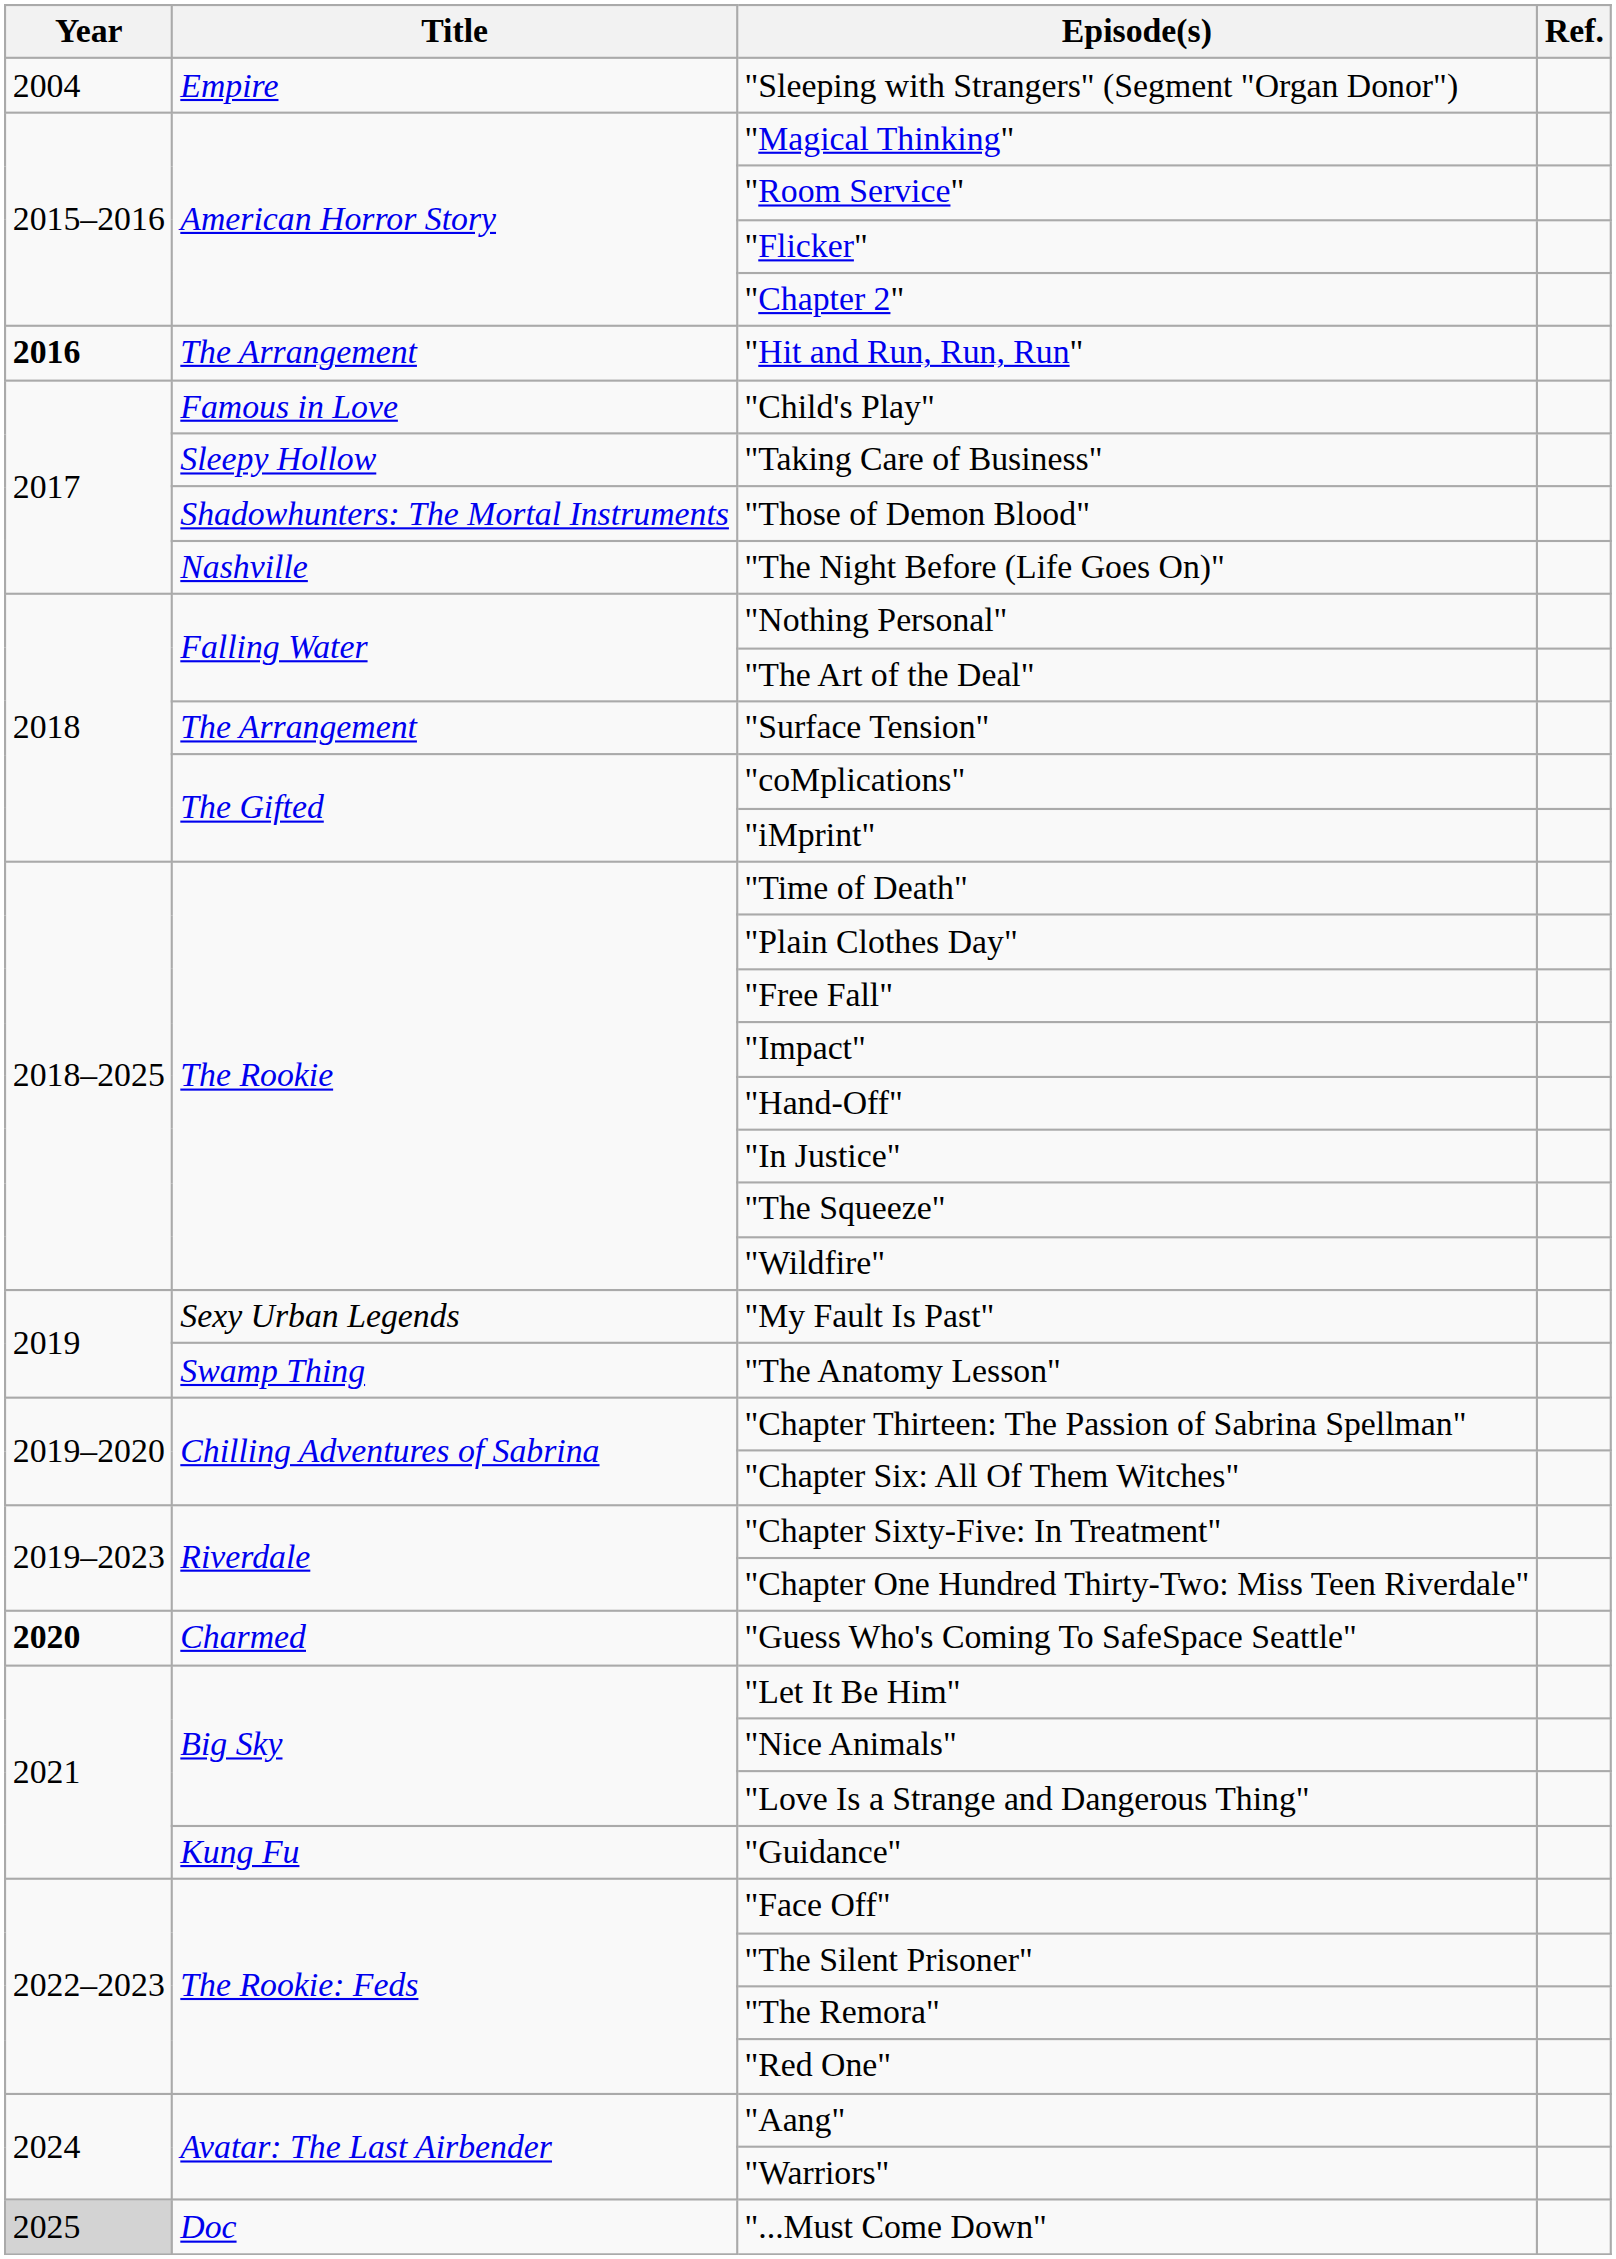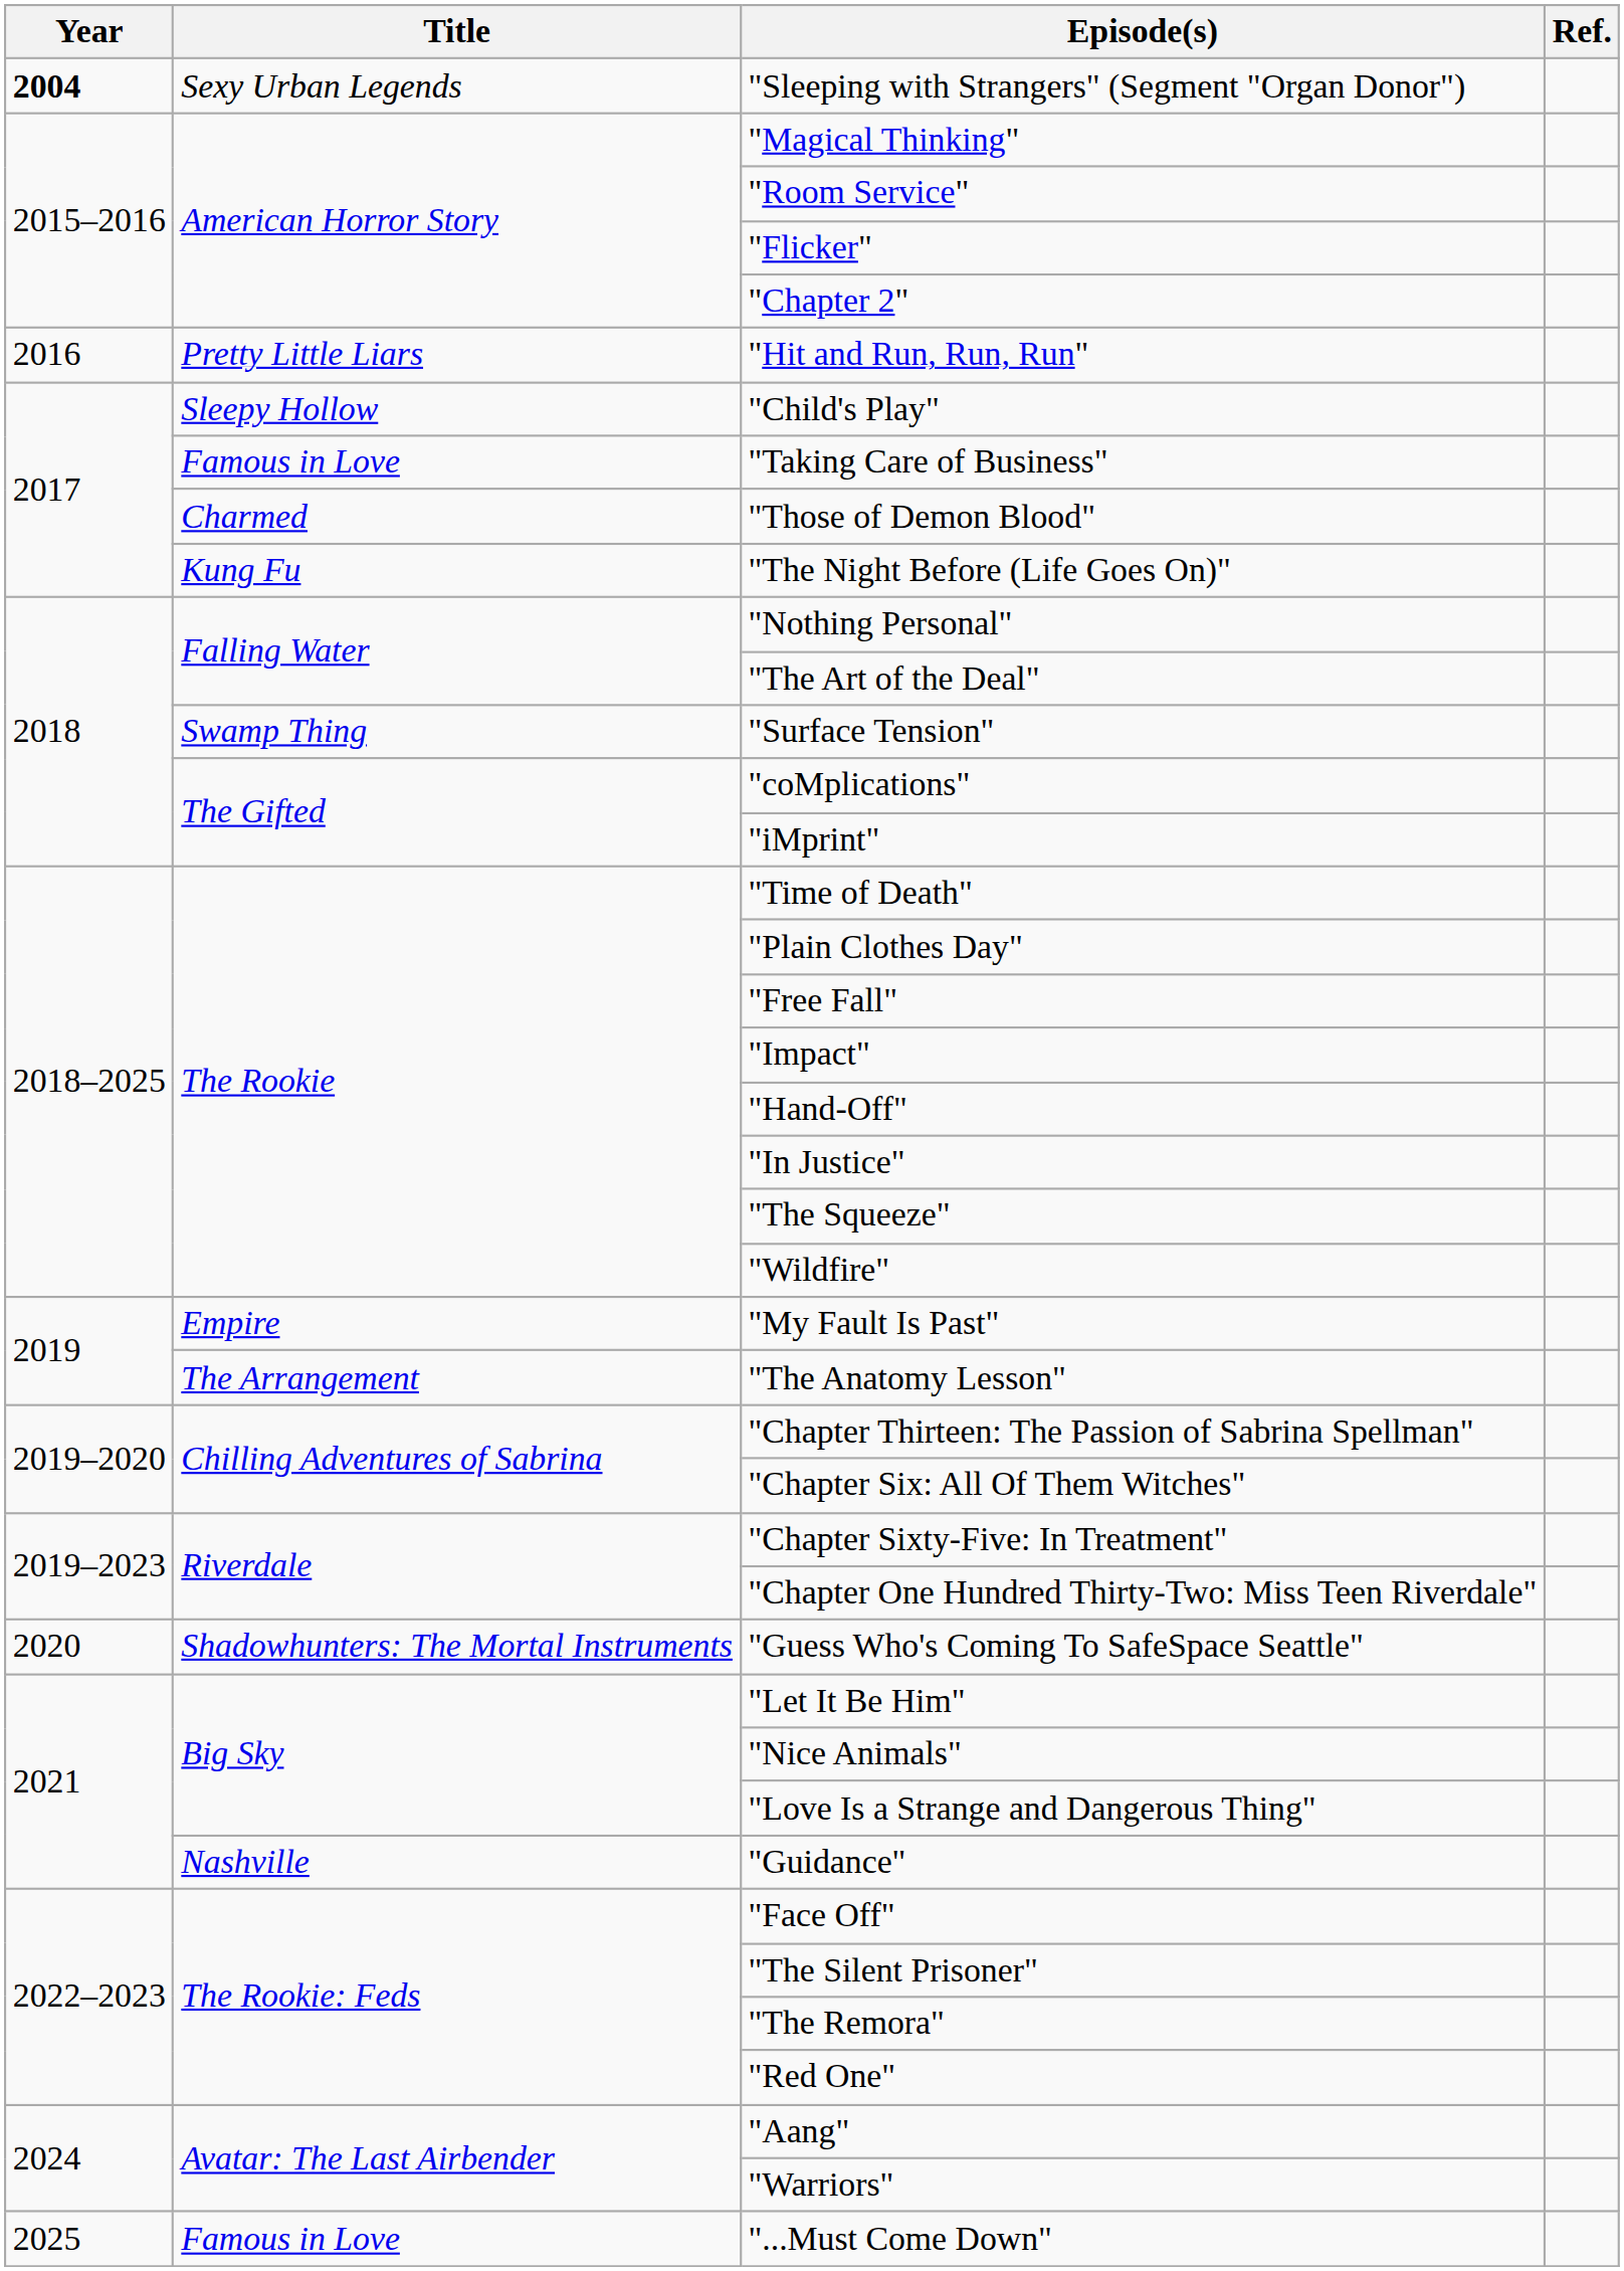 <table class="wikitable">
 <tr>
 <th>Year</th>
 <th>Title</th>
 <th>Episode(s)</th>
 <th>Ref.</th>
 </tr>
 <tr>
-<td>2004</td>
-<td><em><a href='#'>Empire</a></em></td>
+<td><strong>2004</strong></td>
+<td><em>Sexy Urban Legends</em></td>
 <td>"Sleeping with Strangers" (Segment "Organ Donor")</td>
 <td></td>
 </tr>
 <tr>
 <td rowspan=4>2015–2016</td>
 <td rowspan=4><em><a href='#'>American Horror Story</a></em></td>
 <td>"<a href='#'>Magical Thinking</a>"</td>
 <td></td>
 </tr>
 <tr>
 <td>"<a href='#'>Room Service</a>"</td>
 <td></td>
 </tr>
 <tr>
 <td>"<a href='#'>Flicker</a>"</td>
 <td></td>
 </tr>
 <tr>
 <td>"<a href='#'>Chapter 2</a>"</td>
 <td></td>
 </tr>
 <tr>
-<td><strong>2016</strong></td>
-<td><em><a href='#'>The Arrangement</a></em></td>
+<td>2016</td>
+<td><em><a href='#'>Pretty Little Liars</a></em></td>
 <td>"<a href='#'>Hit and Run, Run, Run</a>"</td>
 <td></td>
 </tr>
 <tr>
 <td rowspan=4>2017</td>
-<td><em><a href='#'>Famous in Love</a></em></td>
+<td><em><a href='#'>Sleepy Hollow</a></em></td>
 <td>"Child's Play"</td>
 <td></td>
 </tr>
 <tr>
-<td><em><a href='#'>Sleepy Hollow</a></em></td>
+<td><em><a href='#'>Famous in Love</a></em></td>
 <td>"Taking Care of Business"</td>
 <td></td>
 </tr>
 <tr>
-<td><em><a href='#'>Shadowhunters: The Mortal Instruments</a></em></td>
+<td><em><a href='#'>Charmed</a></em></td>
 <td>"Those of Demon Blood"</td>
 <td></td>
 </tr>
 <tr>
-<td><em><a href='#'>Nashville</a></em></td>
+<td><em><a href='#'>Kung Fu</a></em></td>
 <td>"The Night Before (Life Goes On)"</td>
 <td></td>
 </tr>
 <tr>
 <td rowspan=5>2018</td>
 <td rowspan=2><em><a href='#'>Falling Water</a></em></td>
 <td>"Nothing Personal"</td>
 <td></td>
 </tr>
 <tr>
 <td>"The Art of the Deal"</td>
 <td></td>
 </tr>
 <tr>
-<td><em><a href='#'>The Arrangement</a></em></td>
+<td><em><a href='#'>Swamp Thing</a></em></td>
 <td>"Surface Tension"</td>
 <td></td>
 </tr>
 <tr>
 <td rowspan=2><em><a href='#'>The Gifted</a></em></td>
 <td>"coMplications"</td>
 <td></td>
 </tr>
 <tr>
 <td>"iMprint"</td>
 <td></td>
 </tr>
 <tr>
 <td rowspan=8>2018–2025</td>
 <td rowspan=8><em><a href='#'>The Rookie</a></em></td>
 <td>"Time of Death"</td>
 <td></td>
 </tr>
 <tr>
 <td>"Plain Clothes Day"</td>
 <td></td>
 </tr>
 <tr>
 <td>"Free Fall"</td>
 <td></td>
 </tr>
 <tr>
 <td>"Impact"</td>
 <td></td>
 </tr>
 <tr>
 <td>"Hand-Off"</td>
 <td></td>
 </tr>
 <tr>
 <td>"In Justice"</td>
 <td></td>
 </tr>
 <tr>
 <td>"The Squeeze"</td>
 <td></td>
 </tr>
 <tr>
 <td>"Wildfire"</td>
 <td></td>
 </tr>
 <tr>
 <td rowspan=2>2019</td>
-<td><em>Sexy Urban Legends</em></td>
+<td><em><a href='#'>Empire</a></em></td>
 <td>"My Fault Is Past"</td>
 <td></td>
 </tr>
 <tr>
-<td><em><a href='#'>Swamp Thing</a></em></td>
+<td><em><a href='#'>The Arrangement</a></em></td>
 <td>"The Anatomy Lesson"</td>
 <td></td>
 </tr>
 <tr>
 <td rowspan=2>2019–2020</td>
 <td rowspan=2><em><a href='#'>Chilling Adventures of Sabrina</a></em></td>
 <td>"Chapter Thirteen: The Passion of Sabrina Spellman"</td>
 <td></td>
 </tr>
 <tr>
 <td>"Chapter Six: All Of Them Witches"</td>
 <td></td>
 </tr>
 <tr>
 <td rowspan=2>2019–2023</td>
 <td rowspan=2><em><a href='#'>Riverdale</a></em></td>
 <td>"Chapter Sixty-Five: In Treatment"</td>
 <td></td>
 </tr>
 <tr>
 <td>"Chapter One Hundred Thirty-Two: Miss Teen Riverdale"</td>
 <td></td>
 </tr>
 <tr>
-<td><strong>2020</strong></td>
-<td><em><a href='#'>Charmed</a></em></td>
+<td>2020</td>
+<td><em><a href='#'>Shadowhunters: The Mortal Instruments</a></em></td>
 <td>"Guess Who's Coming To SafeSpace Seattle"</td>
 <td></td>
 </tr>
 <tr>
 <td rowspan=4>2021</td>
 <td rowspan=3><em><a href='#'>Big Sky</a></em></td>
 <td>"Let It Be Him"</td>
 <td></td>
 </tr>
 <tr>
 <td>"Nice Animals"</td>
 <td></td>
 </tr>
 <tr>
 <td>"Love Is a Strange and Dangerous Thing"</td>
 <td></td>
 </tr>
 <tr>
-<td><em><a href='#'>Kung Fu</a></em></td>
+<td><em><a href='#'>Nashville</a></em></td>
 <td>"Guidance"</td>
 <td></td>
 </tr>
 <tr>
 <td rowspan=4>2022–2023</td>
 <td rowspan=4><em><a href='#'>The Rookie: Feds</a></em></td>
 <td>"Face Off"</td>
 <td></td>
 </tr>
 <tr>
 <td>"The Silent Prisoner"</td>
 <td></td>
 </tr>
 <tr>
 <td>"The Remora"</td>
 <td></td>
 </tr>
 <tr>
 <td>"Red One"</td>
 <td></td>
 </tr>
 <tr>
 <td rowspan=2>2024</td>
 <td rowspan=2><em><a href='#'>Avatar: The Last Airbender</a></em></td>
 <td>"Aang"</td>
 <td></td>
 </tr>
 <tr>
 <td>"Warriors"</td>
 <td></td>
 </tr>
 <tr>
-<td style="background: lightgrey;">2025</td>
-<td><em><a href='#'>Doc</a></em></td>
+<td>2025</td>
+<td><em><a href='#'>Famous in Love</a></em></td>
 <td rowspan="1">"...Must Come Down"</td>
 <td></td>
 </tr>
 </table>
